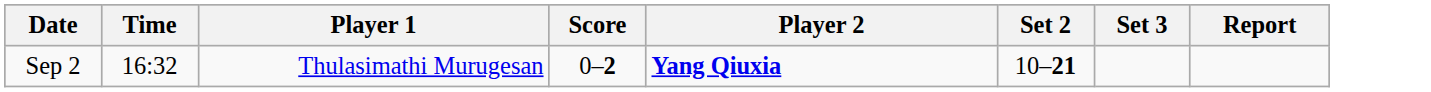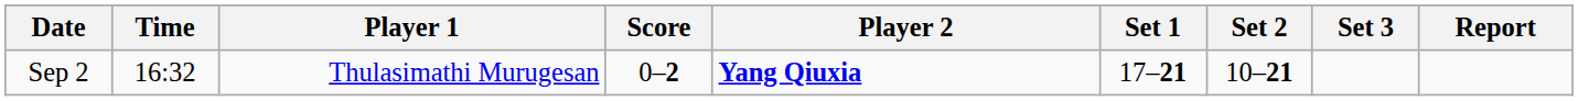 <table class="nowrap wikitable" style="font-size:90%; text-align:center">
 <tr>
 <th width="50">Date</th>
 <th width="50">Time</th>
 <th width="200">Player 1</th>
 <th width="50">Score</th>
 <th width="200">Player 2</th>
+<th width="50">Set 1</th>
 <th width="50">Set 2</th>
 <th width="50">Set 3</th>
 <th width="75">Report</th>
 </tr>
 <tr>
 <td>Sep 2</td>
 <td>16:32</td>
 <td align="right"><a href='#'>Thulasimathi Murugesan</a> </td>
 <td>0–<strong>2</strong></td>
 <td align="left"> <strong><a href='#'>Yang Qiuxia</a></strong></td>
+<td>17–<strong>21</strong></td>
 <td>10–<strong>21</strong></td>
 <td></td>
 <td></td>
 </tr>
 </table>
